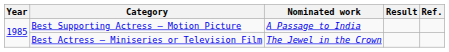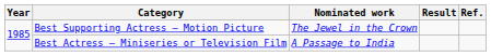 <table class="wikitable">
 <tr>
 <th>Year</th>
 <th>Category</th>
 <th>Nominated work</th>
 <th>Result</th>
 <th>Ref.</th>
 </tr>
 <tr>
 <td rowspan="2"><a href='#'>1985</a></td>
 <td><a href='#'>Best Supporting Actress – Motion Picture</a></td>
-<td><a href='#'><em>A Passage to India</em></a></td>
+<td><a href='#'><em>The Jewel in the Crown</em></a></td>
 <td></td>
 <td></td>
 </tr>
 <tr>
 <td><a href='#'>Best Actress – Miniseries or Television Film</a></td>
-<td><a href='#'><em>The Jewel in the Crown</em></a></td>
+<td><a href='#'><em>A Passage to India</em></a></td>
 <td></td>
 <td></td>
 </tr>
 </table>
